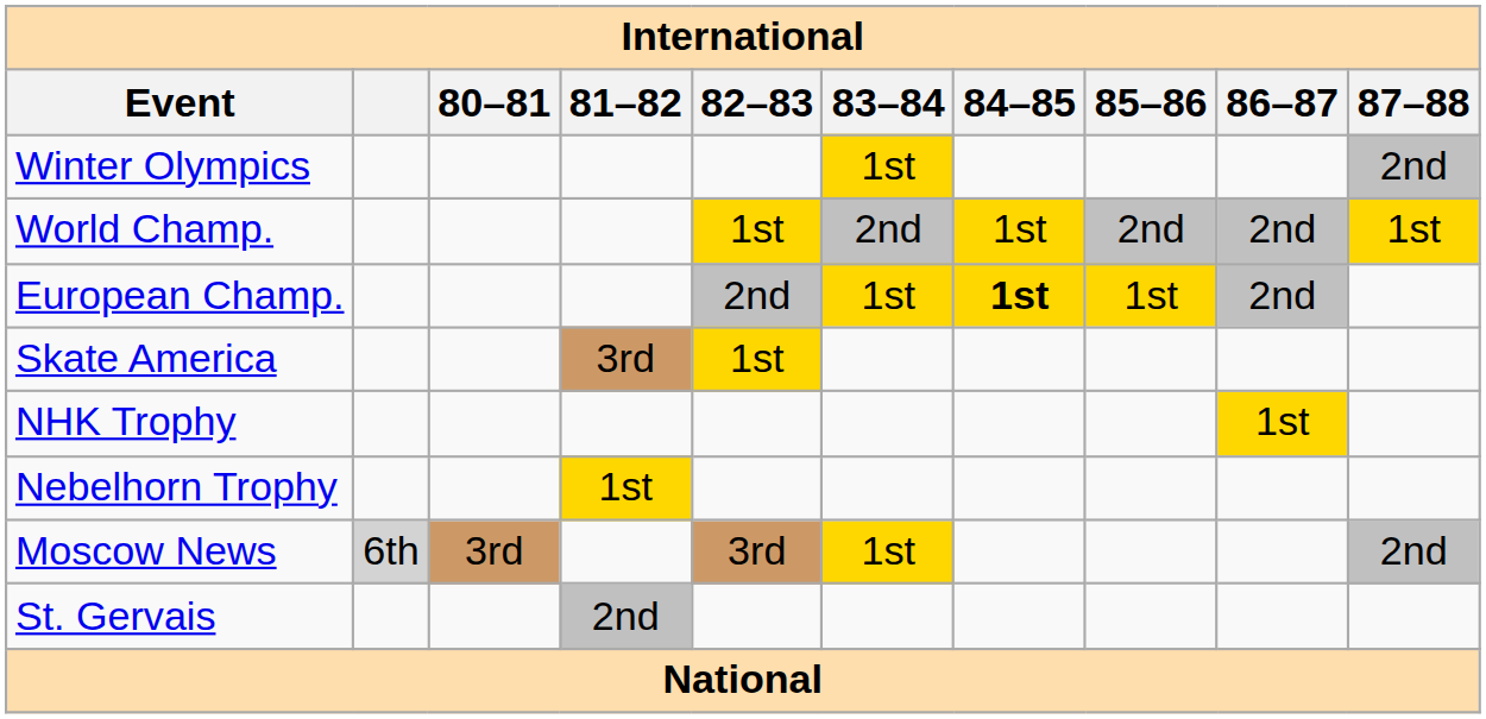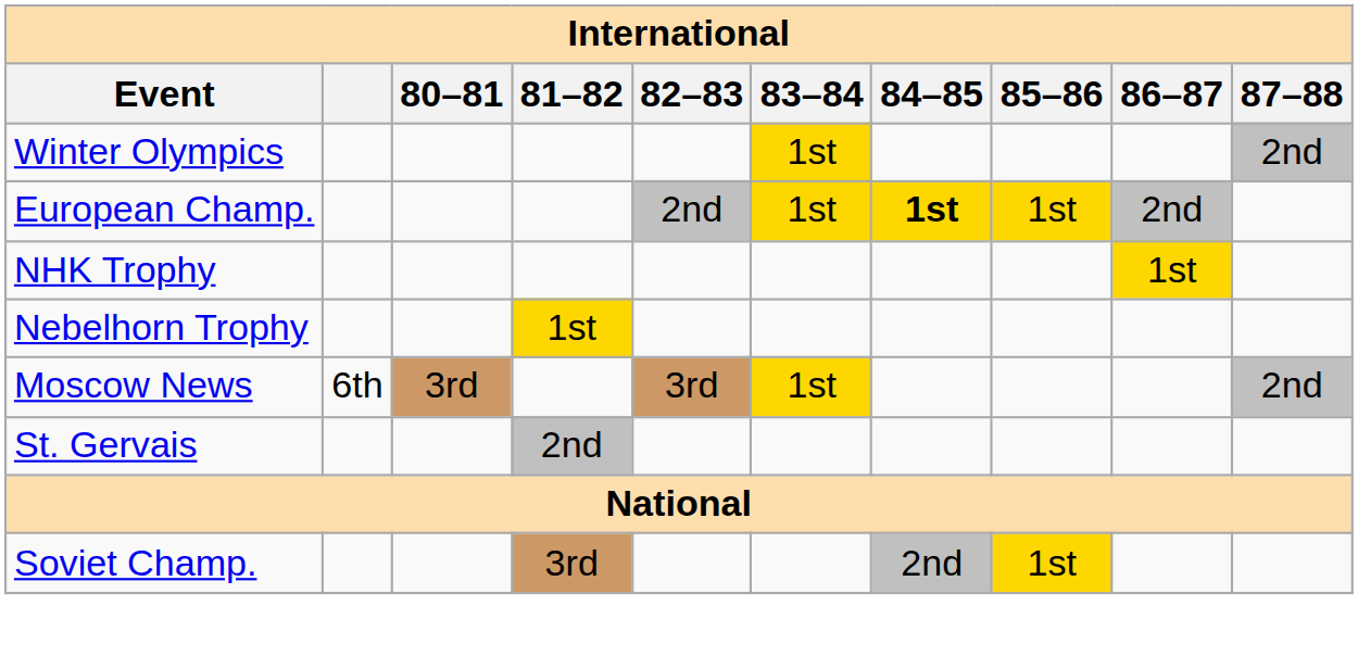 <table class="wikitable" style="text-align:center">
 <tr>
 <th style="background-color: #ffdead; " colspan=10 align=center>International</th>
 </tr>
 <tr>
 <th>Event</th>
 <th></th>
 <th>80–81</th>
 <th>81–82</th>
 <th>82–83</th>
 <th>83–84</th>
 <th>84–85</th>
 <th>85–86</th>
 <th>86–87</th>
 <th>87–88</th>
 </tr>
 <tr>
 <td align=left><a href='#'>Winter Olympics</a></td>
 <td></td>
 <td></td>
 <td></td>
 <td></td>
 <td bgcolor=gold>1st</td>
 <td></td>
 <td></td>
 <td></td>
 <td bgcolor=silver>2nd</td>
 </tr>
 <tr>
-<td align=left><a href='#'>World Champ.</a></td>
-<td></td>
-<td></td>
-<td></td>
-<td bgcolor=gold>1st</td>
-<td bgcolor=silver>2nd</td>
-<td bgcolor=gold>1st</td>
-<td bgcolor=silver>2nd</td>
-<td bgcolor=silver>2nd</td>
-<td bgcolor=gold>1st</td>
-</tr>
-<tr>
 <td align=left><a href='#'>European Champ.</a></td>
 <td></td>
 <td></td>
 <td></td>
 <td bgcolor=silver>2nd</td>
 <td bgcolor=gold>1st</td>
 <td bgcolor=gold><strong>1st</strong></td>
 <td bgcolor=gold>1st</td>
 <td bgcolor=silver>2nd</td>
-<td></td>
-</tr>
-<tr>
-<td align=left><a href='#'>Skate America</a></td>
-<td></td>
-<td></td>
-<td bgcolor=cc9966>3rd</td>
-<td bgcolor=gold>1st</td>
-<td></td>
-<td></td>
-<td></td>
-<td></td>
 <td></td>
 </tr>
 <tr>
 <td align=left><a href='#'>NHK Trophy</a></td>
 <td></td>
 <td></td>
 <td></td>
 <td></td>
 <td></td>
 <td></td>
 <td></td>
 <td bgcolor=gold>1st</td>
 <td></td>
 </tr>
 <tr>
 <td align=left><a href='#'>Nebelhorn Trophy</a></td>
 <td></td>
 <td></td>
 <td bgcolor=gold>1st</td>
 <td></td>
 <td></td>
 <td></td>
 <td></td>
 <td></td>
 <td></td>
 </tr>
 <tr>
 <td align=left><a href='#'>Moscow News</a></td>
-<td style="background: lightgrey;">6th</td>
+<td>6th</td>
 <td bgcolor=cc9966>3rd</td>
 <td></td>
 <td bgcolor=cc9966>3rd</td>
 <td bgcolor=gold>1st</td>
 <td></td>
 <td></td>
 <td></td>
 <td bgcolor=silver>2nd</td>
 </tr>
 <tr>
 <td align=left><a href='#'>St. Gervais</a></td>
 <td></td>
 <td></td>
 <td bgcolor=silver>2nd</td>
 <td></td>
 <td></td>
 <td></td>
 <td></td>
 <td></td>
 <td></td>
 </tr>
 <tr>
 <th style="background-color: #ffdead; " colspan=10 align=center>National</th>
 </tr>
+<tr>
+<td align=left><a href='#'>Soviet Champ.</a></td>
+<td></td>
+<td></td>
+<td bgcolor=cc9966>3rd</td>
+<td></td>
+<td></td>
+<td bgcolor=silver>2nd</td>
+<td bgcolor=gold>1st</td>
+<td></td>
+<td></td>
+</tr>
 </table>
